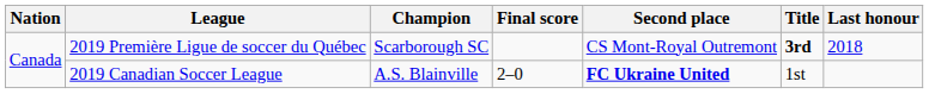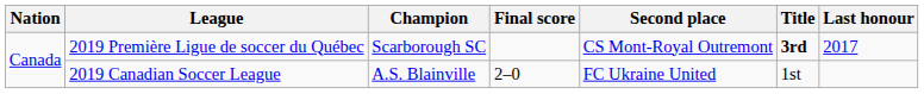 <table class="wikitable sortable">
 <tr>
 <th>Nation</th>
 <th>League</th>
 <th>Champion</th>
 <th>Final score</th>
 <th>Second place</th>
 <th data-sort-type="number">Title</th>
 <th>Last honour</th>
 </tr>
 <tr>
 <td rowspan="2"> <a href='#'>Canada</a></td>
 <td><a href='#'>2019 Première Ligue de soccer du Québec</a></td>
 <td><a href='#'>Scarborough SC</a></td>
 <td></td>
 <td><a href='#'>CS Mont-Royal Outremont</a></td>
 <td><strong>3rd</strong></td>
-<td><a href='#'>2018</a></td>
+<td><a href='#'>2017</a></td>
 </tr>
 <tr>
 <td><a href='#'>2019 Canadian Soccer League</a></td>
 <td><a href='#'>A.S. Blainville</a></td>
 <td>2–0</td>
-<td><strong><a href='#'>FC Ukraine United</a></strong></td>
+<td><a href='#'>FC Ukraine United</a></td>
 <td>1st</td>
 <td></td>
 </tr>
 </table>
